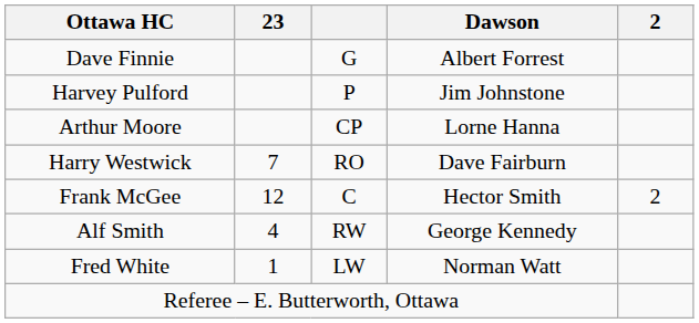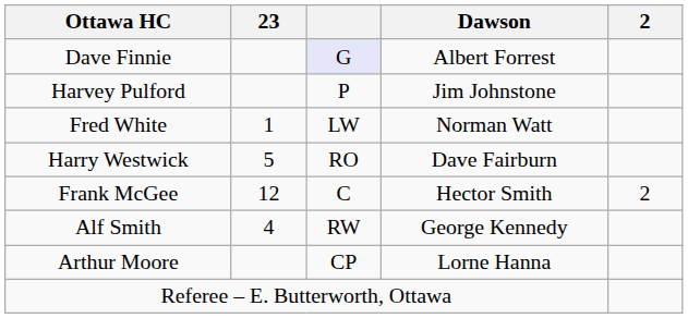 <table class="wikitable" style="text-align:center;">
 <tr>
 <th style="width:10em">Ottawa HC</th>
 <th style="width:3em">23</th>
 <th style="width:3em"></th>
 <th style="width:10em">Dawson</th>
 <th style="width:3em">2</th>
 </tr>
 <tr>
 <td>Dave Finnie</td>
 <td></td>
-<td align="center">G</td>
+<td align="center" style="background: lavender;">G</td>
 <td>Albert Forrest</td>
 <td></td>
 </tr>
 <tr>
 <td>Harvey Pulford</td>
 <td></td>
 <td align="center">P</td>
 <td>Jim Johnstone</td>
 <td></td>
 </tr>
 <tr>
-<td>Arthur Moore</td>
-<td></td>
-<td align="center">CP</td>
-<td>Lorne Hanna</td>
+<td>Fred White</td>
+<td>1</td>
+<td align="center">LW</td>
+<td>Norman Watt</td>
 <td></td>
 </tr>
 <tr>
 <td>Harry Westwick</td>
-<td>7</td>
+<td>5</td>
 <td align="center">RO</td>
 <td>Dave Fairburn</td>
 <td></td>
 </tr>
 <tr>
 <td>Frank McGee</td>
 <td>12</td>
 <td align="center">C</td>
 <td>Hector Smith</td>
 <td>2</td>
 </tr>
 <tr>
 <td>Alf  Smith</td>
 <td>4</td>
 <td align="center">RW</td>
 <td>George Kennedy</td>
 <td></td>
 </tr>
 <tr>
-<td>Fred White</td>
-<td>1</td>
-<td align="center">LW</td>
-<td>Norman Watt</td>
+<td>Arthur Moore</td>
+<td></td>
+<td align="center">CP</td>
+<td>Lorne Hanna</td>
 <td></td>
 </tr>
 <tr>
 <td colspan="4">Referee – E. Butterworth, Ottawa</td>
 </tr>
 </table>
